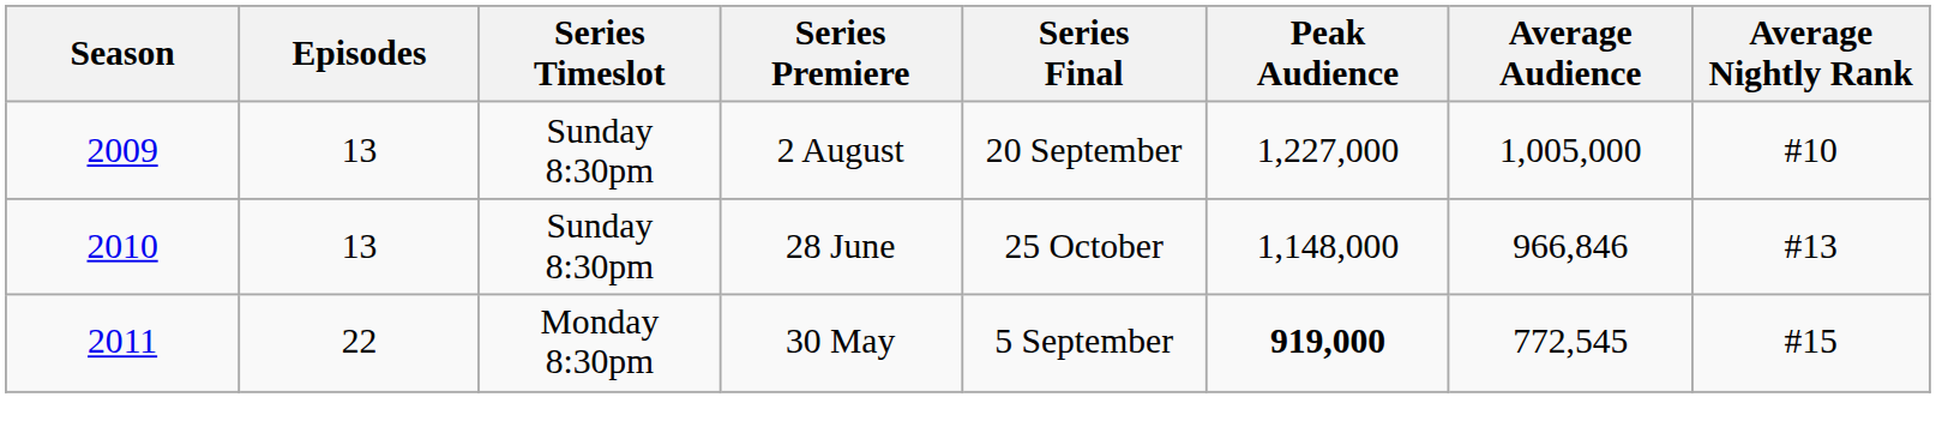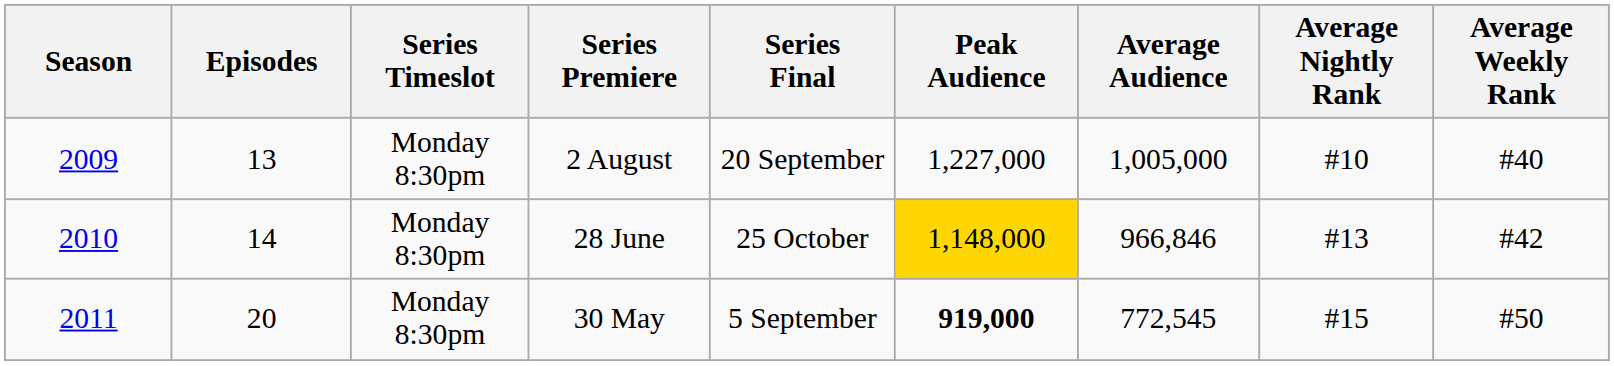 <table class="wikitable">
 <tr align="center">
 <th width="115">Season</th>
 <th width="115">Episodes</th>
 <th width="115">Series <br> Timeslot</th>
 <th width="115">Series <br> Premiere</th>
 <th width="115">Series <br> Final</th>
 <th width="115">Peak <br> Audience</th>
 <th width="115">Average <br> Audience</th>
 <th width="115">Average <br> Nightly Rank</th>
+<th width="115">Average <br> Weekly Rank</th>
 </tr>
 <tr align="center">
 <td><a href='#'>2009</a></td>
 <td>13</td>
-<td>Sunday 8:30pm</td>
+<td>Monday 8:30pm</td>
 <td>2 August</td>
 <td>20 September</td>
 <td>1,227,000</td>
 <td>1,005,000</td>
 <td>#10</td>
+<td>#40</td>
 </tr>
 <tr align="center">
 <td><a href='#'>2010</a></td>
-<td>13</td>
-<td>Sunday 8:30pm</td>
+<td>14</td>
+<td>Monday 8:30pm</td>
 <td>28 June</td>
 <td>25 October</td>
-<td>1,148,000</td>
+<td style="background: gold;">1,148,000</td>
 <td>966,846</td>
 <td>#13</td>
+<td>#42</td>
 </tr>
 <tr align="center">
 <td><a href='#'>2011</a></td>
-<td>22</td>
+<td>20</td>
 <td>Monday 8:30pm</td>
 <td>30 May</td>
 <td>5 September</td>
 <td><strong>919,000</strong></td>
 <td>772,545</td>
 <td>#15</td>
+<td>#50</td>
 </tr>
 </table>
